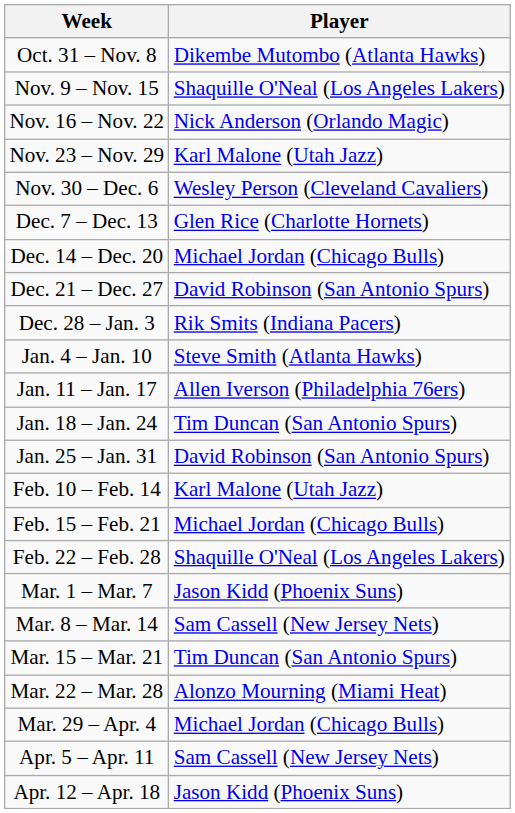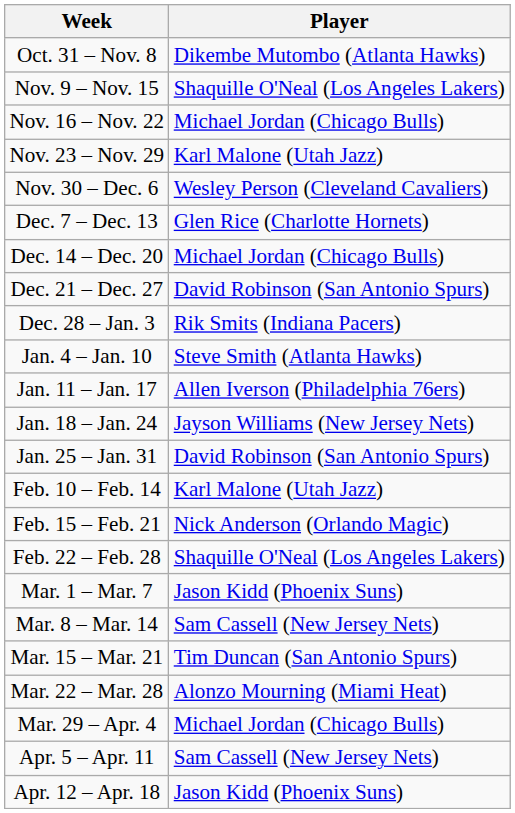 <table class="wikitable">
 <tr>
 <th>Week</th>
 <th>Player</th>
 </tr>
 <tr>
 <td align=center>Oct. 31 – Nov. 8</td>
 <td><a href='#'>Dikembe Mutombo</a> (<a href='#'>Atlanta Hawks</a>)</td>
 </tr>
 <tr>
 <td align=center>Nov. 9 – Nov. 15</td>
 <td><a href='#'>Shaquille O'Neal</a> (<a href='#'>Los Angeles Lakers</a>)</td>
 </tr>
 <tr>
 <td align=center>Nov. 16 – Nov. 22</td>
-<td><a href='#'>Nick Anderson</a> (<a href='#'>Orlando Magic</a>)</td>
+<td><a href='#'>Michael Jordan</a> (<a href='#'>Chicago Bulls</a>)</td>
 </tr>
 <tr>
 <td align=center>Nov. 23 – Nov. 29</td>
 <td><a href='#'>Karl Malone</a> (<a href='#'>Utah Jazz</a>)</td>
 </tr>
 <tr>
 <td align=center>Nov. 30 – Dec. 6</td>
 <td><a href='#'>Wesley Person</a> (<a href='#'>Cleveland Cavaliers</a>)</td>
 </tr>
 <tr>
 <td align=center>Dec. 7 – Dec. 13</td>
 <td><a href='#'>Glen Rice</a> (<a href='#'>Charlotte Hornets</a>)</td>
 </tr>
 <tr>
 <td align=center>Dec. 14 – Dec. 20</td>
 <td><a href='#'>Michael Jordan</a> (<a href='#'>Chicago Bulls</a>)</td>
 </tr>
 <tr>
 <td align=center>Dec. 21 – Dec. 27</td>
 <td><a href='#'>David Robinson</a> (<a href='#'>San Antonio Spurs</a>)</td>
 </tr>
 <tr>
 <td align=center>Dec. 28 – Jan. 3</td>
 <td><a href='#'>Rik Smits</a> (<a href='#'>Indiana Pacers</a>)</td>
 </tr>
 <tr>
 <td align=center>Jan. 4 – Jan. 10</td>
 <td><a href='#'>Steve Smith</a> (<a href='#'>Atlanta Hawks</a>)</td>
 </tr>
 <tr>
 <td align=center>Jan. 11 – Jan. 17</td>
 <td><a href='#'>Allen Iverson</a> (<a href='#'>Philadelphia 76ers</a>)</td>
 </tr>
 <tr>
 <td align=center>Jan. 18 – Jan. 24</td>
-<td><a href='#'>Tim Duncan</a> (<a href='#'>San Antonio Spurs</a>)</td>
+<td><a href='#'>Jayson Williams</a> (<a href='#'>New Jersey Nets</a>)</td>
 </tr>
 <tr>
 <td align=center>Jan. 25 – Jan. 31</td>
 <td><a href='#'>David Robinson</a> (<a href='#'>San Antonio Spurs</a>)</td>
 </tr>
 <tr>
 <td align=center>Feb. 10 – Feb. 14</td>
 <td><a href='#'>Karl Malone</a> (<a href='#'>Utah Jazz</a>)</td>
 </tr>
 <tr>
 <td align=center>Feb. 15 – Feb. 21</td>
-<td><a href='#'>Michael Jordan</a> (<a href='#'>Chicago Bulls</a>)</td>
+<td><a href='#'>Nick Anderson</a> (<a href='#'>Orlando Magic</a>)</td>
 </tr>
 <tr>
 <td align=center>Feb. 22 – Feb. 28</td>
 <td><a href='#'>Shaquille O'Neal</a> (<a href='#'>Los Angeles Lakers</a>)</td>
 </tr>
 <tr>
 <td align=center>Mar. 1 – Mar. 7</td>
 <td><a href='#'>Jason Kidd</a> (<a href='#'>Phoenix Suns</a>)</td>
 </tr>
 <tr>
 <td align=center>Mar. 8 – Mar. 14</td>
 <td><a href='#'>Sam Cassell</a> (<a href='#'>New Jersey Nets</a>)</td>
 </tr>
 <tr>
 <td align=center>Mar. 15 – Mar. 21</td>
 <td><a href='#'>Tim Duncan</a> (<a href='#'>San Antonio Spurs</a>)</td>
 </tr>
 <tr>
 <td align=center>Mar. 22 – Mar. 28</td>
 <td><a href='#'>Alonzo Mourning</a> (<a href='#'>Miami Heat</a>)</td>
 </tr>
 <tr>
 <td align=center>Mar. 29 – Apr. 4</td>
 <td><a href='#'>Michael Jordan</a> (<a href='#'>Chicago Bulls</a>)</td>
 </tr>
 <tr>
 <td align=center>Apr. 5 – Apr. 11</td>
 <td><a href='#'>Sam Cassell</a> (<a href='#'>New Jersey Nets</a>)</td>
 </tr>
 <tr>
 <td align=center>Apr. 12 – Apr. 18</td>
 <td><a href='#'>Jason Kidd</a> (<a href='#'>Phoenix Suns</a>)</td>
 </tr>
 </table>
